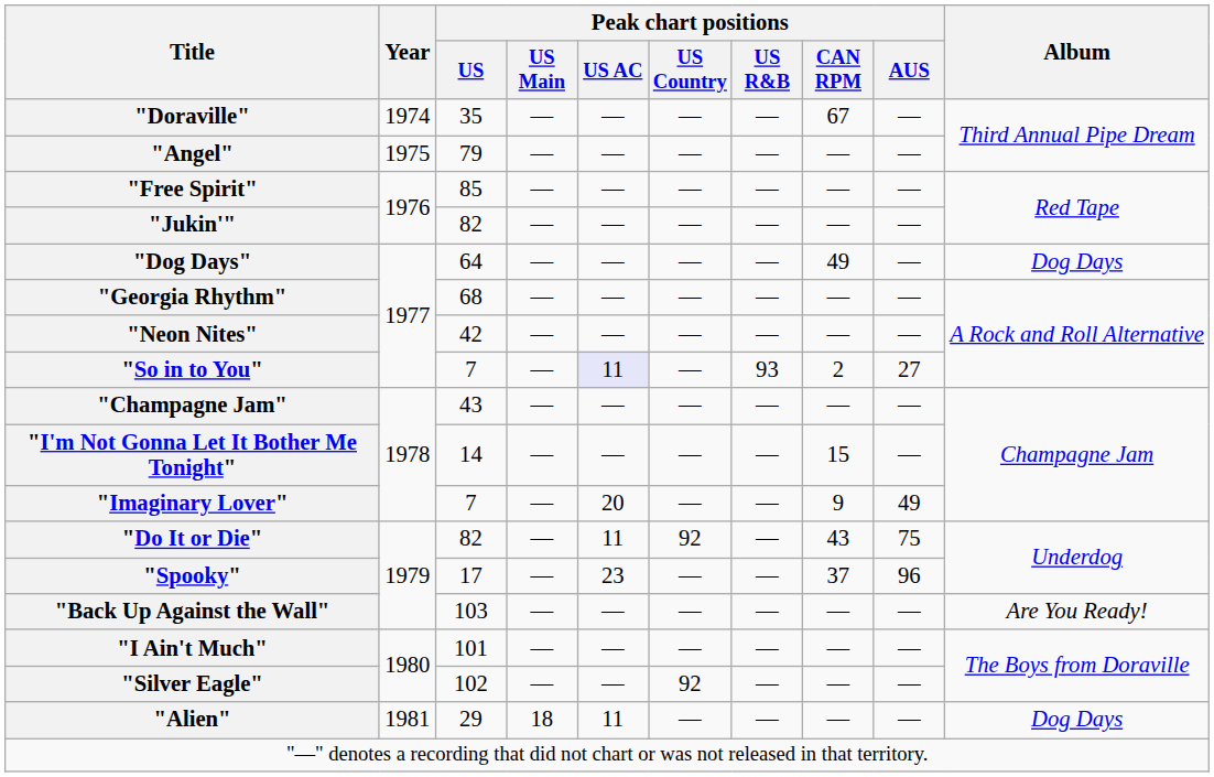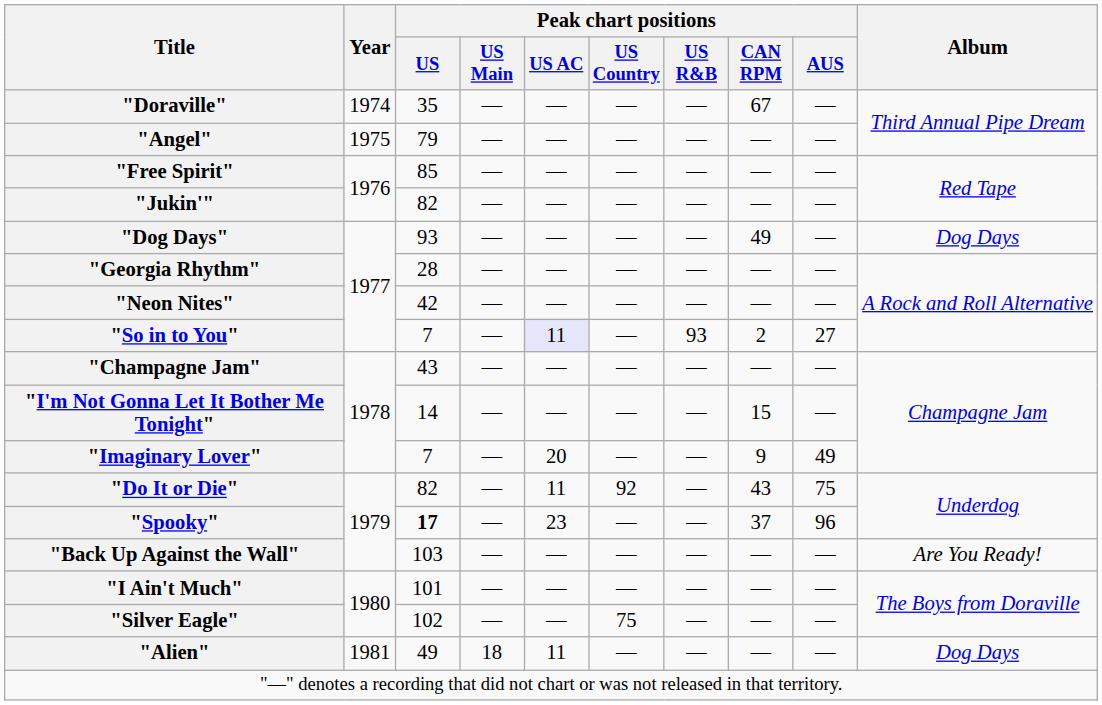 <table class="wikitable plainrowheaders" style="text-align:center;" border="1">
 <tr>
 <th scope="col" rowspan="2" style="width:16em;">Title</th>
 <th scope="col" rowspan="2">Year</th>
 <th scope="col" colspan="7">Peak chart positions</th>
 <th scope="col" rowspan="2">Album</th>
 </tr>
 <tr>
 <th scope="col" style="width:3em;font-size:90%;"><a href='#'>US</a><br></th>
 <th scope="col" style="width:3em;font-size:90%;"><a href='#'>US Main</a><br></th>
 <th scope="col" style="width:3em;font-size:90%;"><a href='#'>US AC</a><br></th>
 <th scope="col" style="width:3em;font-size:90%;"><a href='#'>US Country</a><br></th>
 <th scope="col" style="width:3em;font-size:90%;"><a href='#'>US R&B</a><br></th>
 <th scope="col" style="width:3em;font-size:90%;"><a href='#'>CAN RPM</a><br></th>
 <th scope="col" style="width:3em;font-size:90%;"><a href='#'>AUS</a><br></th>
 </tr>
 <tr>
 <th scope="row">"Doraville"</th>
 <td>1974</td>
 <td>35</td>
 <td>—</td>
 <td>—</td>
 <td>—</td>
 <td>—</td>
 <td>67</td>
 <td>—</td>
 <td rowspan="2"><em><a href='#'>Third Annual Pipe Dream</a></em></td>
 </tr>
 <tr>
 <th scope="row">"Angel"</th>
 <td>1975</td>
 <td>79</td>
 <td>—</td>
 <td>—</td>
 <td>—</td>
 <td>—</td>
 <td>—</td>
 <td>—</td>
 </tr>
 <tr>
 <th scope="row">"Free Spirit"</th>
 <td rowspan="2">1976</td>
 <td>85</td>
 <td>—</td>
 <td>—</td>
 <td>—</td>
 <td>—</td>
 <td>—</td>
 <td>—</td>
 <td rowspan="2"><em><a href='#'>Red Tape</a></em></td>
 </tr>
 <tr>
 <th scope="row">"Jukin'"</th>
 <td>82</td>
 <td>—</td>
 <td>—</td>
 <td>—</td>
 <td>—</td>
 <td>—</td>
 <td>—</td>
 </tr>
 <tr>
 <th scope="row">"Dog Days"</th>
 <td rowspan="4">1977</td>
-<td>64</td>
+<td>93</td>
 <td>—</td>
 <td>—</td>
 <td>—</td>
 <td>—</td>
 <td>49</td>
 <td>—</td>
 <td><em><a href='#'>Dog Days</a></em></td>
 </tr>
 <tr>
 <th scope="row">"Georgia Rhythm"</th>
-<td>68</td>
+<td>28</td>
 <td>—</td>
 <td>—</td>
 <td>—</td>
 <td>—</td>
 <td>—</td>
 <td>—</td>
 <td rowspan="3"><em><a href='#'>A Rock and Roll Alternative</a></em></td>
 </tr>
 <tr>
 <th scope="row">"Neon Nites"</th>
 <td>42</td>
 <td>—</td>
 <td>—</td>
 <td>—</td>
 <td>—</td>
 <td>—</td>
 <td>—</td>
 </tr>
 <tr>
 <th scope="row">"<a href='#'>So in to You</a>"</th>
 <td>7</td>
 <td>—</td>
 <td style="background: lavender;">11</td>
 <td>—</td>
 <td>93</td>
 <td>2</td>
 <td>27</td>
 </tr>
 <tr>
 <th scope="row">"Champagne Jam"</th>
 <td rowspan="3">1978</td>
 <td>43</td>
 <td>—</td>
 <td>—</td>
 <td>—</td>
 <td>—</td>
 <td>—</td>
 <td>—</td>
 <td rowspan="3"><em><a href='#'>Champagne Jam</a></em></td>
 </tr>
 <tr>
 <th scope="row">"<a href='#'>I'm Not Gonna Let It Bother Me Tonight</a>"</th>
 <td>14</td>
 <td>—</td>
 <td>—</td>
 <td>—</td>
 <td>—</td>
 <td>15</td>
 <td>—</td>
 </tr>
 <tr>
 <th scope="row">"<a href='#'>Imaginary Lover</a>"</th>
 <td>7</td>
 <td>—</td>
 <td>20</td>
 <td>—</td>
 <td>—</td>
 <td>9</td>
 <td>49</td>
 </tr>
 <tr>
 <th scope="row">"<a href='#'>Do It or Die</a>"</th>
 <td rowspan="3">1979</td>
 <td>82</td>
 <td>—</td>
 <td>11</td>
 <td>92</td>
 <td>—</td>
 <td>43</td>
 <td>75</td>
 <td rowspan="2"><em><a href='#'>Underdog</a></em></td>
 </tr>
 <tr>
 <th scope="row">"<a href='#'>Spooky</a>"</th>
-<td>17</td>
+<td><strong>17</strong></td>
 <td>—</td>
 <td>23</td>
 <td>—</td>
 <td>—</td>
 <td>37</td>
 <td>96</td>
 </tr>
 <tr>
 <th scope="row">"Back Up Against the Wall"</th>
 <td>103</td>
 <td>—</td>
 <td>—</td>
 <td>—</td>
 <td>—</td>
 <td>—</td>
 <td>—</td>
 <td><em>Are You Ready!</em></td>
 </tr>
 <tr>
 <th scope="row">"I Ain't Much"</th>
 <td rowspan="2">1980</td>
 <td>101</td>
 <td>—</td>
 <td>—</td>
 <td>—</td>
 <td>—</td>
 <td>—</td>
 <td>—</td>
 <td rowspan="2"><em><a href='#'>The Boys from Doraville</a></em></td>
 </tr>
 <tr>
 <th scope="row">"Silver Eagle"</th>
 <td>102</td>
 <td>—</td>
 <td>—</td>
-<td>92</td>
+<td>75</td>
 <td>—</td>
 <td>—</td>
 <td>—</td>
 </tr>
 <tr>
 <th scope="row">"Alien"</th>
 <td>1981</td>
-<td>29</td>
+<td>49</td>
 <td>18</td>
 <td>11</td>
 <td>—</td>
 <td>—</td>
 <td>—</td>
 <td>—</td>
 <td><em><a href='#'>Dog Days</a></em></td>
 </tr>
 <tr>
 <td colspan="11" style="font-size:90%">"—" denotes a recording that did not chart or was not released in that territory.</td>
 </tr>
 </table>
